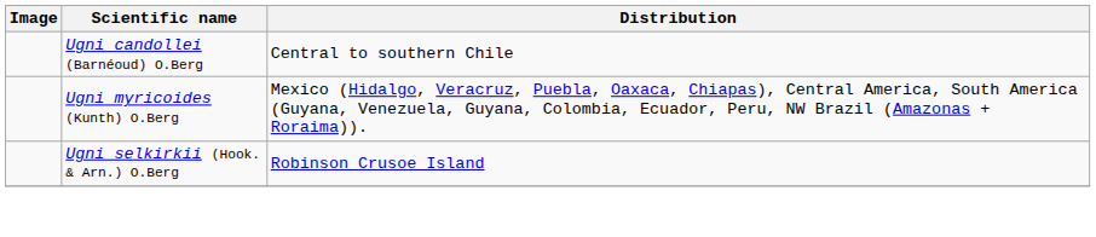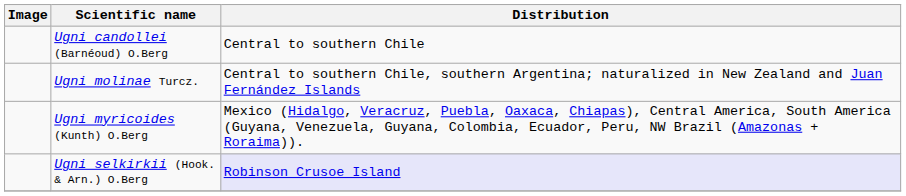 <table class="wikitable">
 <tr>
 <th>Image</th>
 <th>Scientific name</th>
 <th>Distribution</th>
 </tr>
 <tr>
 <td></td>
 <td><em><a href='#'>Ugni candollei</a></em> <small>(Barnéoud) O.Berg</small></td>
 <td>Central to southern Chile</td>
 </tr>
 <tr>
 <td></td>
+<td><em><a href='#'>Ugni molinae</a></em> <small>Turcz.</small></td>
+<td>Central to southern Chile, southern Argentina; naturalized in New Zealand and <a href='#'>Juan Fernández Islands</a></td>
+</tr>
+<tr>
+<td></td>
 <td><em><a href='#'>Ugni myricoides</a></em> <small>(Kunth) O.Berg</small></td>
 <td>Mexico (<a href='#'>Hidalgo</a>, <a href='#'>Veracruz</a>, <a href='#'>Puebla</a>, <a href='#'>Oaxaca</a>, <a href='#'>Chiapas</a>), Central America, South America (Guyana, Venezuela, Guyana, Colombia, Ecuador, Peru, NW Brazil (<a href='#'>Amazonas</a> + <a href='#'>Roraima</a>)).</td>
 </tr>
 <tr>
 <td></td>
 <td><em><a href='#'>Ugni selkirkii</a></em> <small>(Hook. & Arn.) O.Berg</small></td>
-<td><a href='#'>Robinson Crusoe Island</a></td>
+<td style="background: lavender;"><a href='#'>Robinson Crusoe Island</a></td>
 </tr>
 <tr>
 </tr>
 </table>
